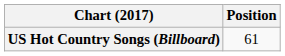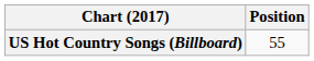 <table class="wikitable plainrowheaders" style="text-align:center">
 <tr>
 <th scope="col">Chart (2017)</th>
 <th scope="col">Position</th>
 </tr>
 <tr>
 <th scope="row">US Hot Country Songs (<em>Billboard</em>)</th>
-<td>61</td>
+<td>55</td>
 </tr>
 </table>
